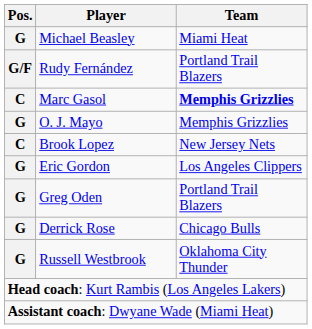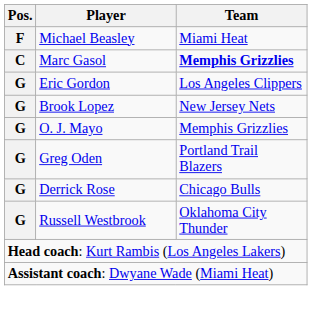 <table class="wikitable">
 <tr>
 <th>Pos.</th>
 <th width=150>Player</th>
 <th width=140>Team</th>
 </tr>
 <tr>
-<th>G</th>
+<th>F</th>
 <td><a href='#'>Michael Beasley</a></td>
 <td><a href='#'>Miami Heat</a></td>
-</tr>
-<tr>
-<th>G/F</th>
-<td><a href='#'>Rudy Fernández</a></td>
-<td><a href='#'>Portland Trail Blazers</a></td>
 </tr>
 <tr>
 <th>C</th>
 <td><a href='#'>Marc Gasol</a></td>
 <td><strong><a href='#'>Memphis Grizzlies</a></strong></td>
 </tr>
 <tr>
 <th>G</th>
-<td><a href='#'>O. J. Mayo</a></td>
-<td><a href='#'>Memphis Grizzlies</a></td>
+<td><a href='#'>Eric Gordon</a></td>
+<td><a href='#'>Los Angeles Clippers</a></td>
 </tr>
 <tr>
-<th>C</th>
+<th>G</th>
 <td><a href='#'>Brook Lopez</a></td>
 <td><a href='#'>New Jersey Nets</a></td>
 </tr>
 <tr>
 <th>G</th>
-<td><a href='#'>Eric Gordon</a></td>
-<td><a href='#'>Los Angeles Clippers</a></td>
+<td><a href='#'>O. J. Mayo</a></td>
+<td><a href='#'>Memphis Grizzlies</a></td>
 </tr>
 <tr>
 <th>G</th>
 <td><a href='#'>Greg Oden</a></td>
 <td><a href='#'>Portland Trail Blazers</a></td>
 </tr>
 <tr>
 <th>G</th>
 <td><a href='#'>Derrick Rose</a></td>
 <td><a href='#'>Chicago Bulls</a></td>
 </tr>
 <tr>
 <th>G</th>
 <td><a href='#'>Russell Westbrook</a></td>
 <td><a href='#'>Oklahoma City Thunder</a></td>
 </tr>
 <tr>
 <td colspan="3"><strong>Head coach</strong>: <a href='#'>Kurt Rambis</a> (<a href='#'>Los Angeles Lakers</a>)</td>
 </tr>
 <tr>
 <td colspan="3"><strong>Assistant coach</strong>: <a href='#'>Dwyane Wade</a> (<a href='#'>Miami Heat</a>)</td>
 </tr>
 </table>
